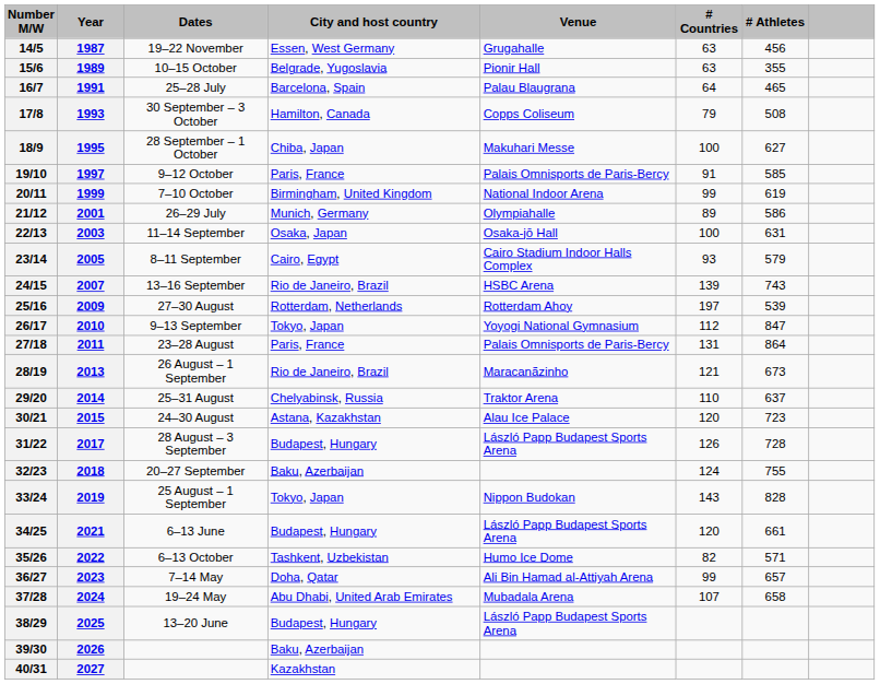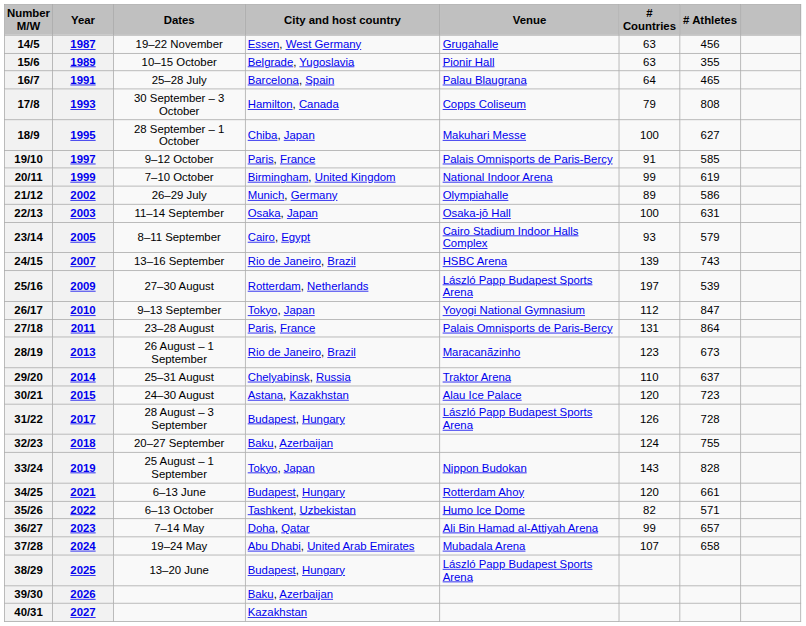 <table class=wikitable style="font-size:90%; text-align:center">
 <tr>
 <th style="width: 30px; background-color:#C0C0C0">Number M/W</th>
 <th style="width: 70px; background-color:#C0C0C0">Year</th>
 <th style="width: 160px; background-color:#C0C0C0">Dates</th>
 <th style="width: 240px; background-color:#C0C0C0">City and host country</th>
 <th style="width: 220px; background-color:#C0C0C0">Venue</th>
 <th style="width: 70px; background-color:#C0C0C0"># Countries</th>
 <th style="width: 70px; background-color:#C0C0C0"># Athletes</th>
 <th style="width: 70px; background-color:#C0C0C0"></th>
 </tr>
 <tr>
 <th>14/5</th>
 <th><a href='#'>1987</a></th>
 <td>19–22 November</td>
 <td align=left> <a href='#'>Essen</a>, <a href='#'>West Germany</a></td>
 <td align=left><a href='#'>Grugahalle</a></td>
 <td>63</td>
 <td>456</td>
 <td></td>
 </tr>
 <tr>
 <th>15/6</th>
 <th><a href='#'>1989</a></th>
 <td>10–15 October</td>
 <td align=left> <a href='#'>Belgrade</a>, <a href='#'>Yugoslavia</a></td>
 <td align=left><a href='#'>Pionir Hall</a></td>
 <td>63</td>
 <td>355</td>
 <td></td>
 </tr>
 <tr>
 <th>16/7</th>
 <th><a href='#'>1991</a></th>
 <td>25–28 July</td>
 <td align=left> <a href='#'>Barcelona</a>, <a href='#'>Spain</a></td>
 <td align=left><a href='#'>Palau Blaugrana</a></td>
 <td>64</td>
 <td>465</td>
 <td></td>
 </tr>
 <tr>
 <th>17/8</th>
 <th><a href='#'>1993</a></th>
 <td>30 September – 3 October</td>
 <td align=left> <a href='#'>Hamilton</a>, <a href='#'>Canada</a></td>
 <td align=left><a href='#'>Copps Coliseum</a></td>
 <td>79</td>
-<td>508</td>
+<td>808</td>
 <td></td>
 </tr>
 <tr>
 <th>18/9</th>
 <th><a href='#'>1995</a></th>
 <td>28 September – 1 October</td>
 <td align=left> <a href='#'>Chiba</a>, <a href='#'>Japan</a></td>
 <td align=left><a href='#'>Makuhari Messe</a></td>
 <td>100</td>
 <td>627</td>
 <td></td>
 </tr>
 <tr>
 <th>19/10</th>
 <th><a href='#'>1997</a></th>
 <td>9–12 October</td>
 <td align=left> <a href='#'>Paris</a>, <a href='#'>France</a></td>
 <td align=left><a href='#'>Palais Omnisports de Paris-Bercy</a></td>
 <td>91</td>
 <td>585</td>
 <td></td>
 </tr>
 <tr>
 <th>20/11</th>
 <th><a href='#'>1999</a></th>
 <td>7–10 October</td>
 <td align=left> <a href='#'>Birmingham</a>, <a href='#'>United Kingdom</a></td>
 <td align=left><a href='#'>National Indoor Arena</a></td>
 <td>99</td>
 <td>619</td>
 <td></td>
 </tr>
 <tr>
 <th>21/12</th>
-<th><a href='#'>2001</a></th>
+<th><a href='#'>2002</a></th>
 <td>26–29 July</td>
 <td align=left> <a href='#'>Munich</a>, <a href='#'>Germany</a></td>
 <td align=left><a href='#'>Olympiahalle</a></td>
 <td>89</td>
 <td>586</td>
 <td></td>
 </tr>
 <tr>
 <th>22/13</th>
 <th><a href='#'>2003</a></th>
 <td>11–14 September</td>
 <td align=left> <a href='#'>Osaka</a>, <a href='#'>Japan</a></td>
 <td align=left><a href='#'>Osaka-jō Hall</a></td>
 <td>100</td>
 <td>631</td>
 <td></td>
 </tr>
 <tr>
 <th>23/14</th>
 <th><a href='#'>2005</a></th>
 <td>8–11 September</td>
 <td align=left> <a href='#'>Cairo</a>, <a href='#'>Egypt</a></td>
 <td align=left><a href='#'>Cairo Stadium Indoor Halls Complex</a></td>
 <td>93</td>
 <td>579</td>
 <td></td>
 </tr>
 <tr>
 <th>24/15</th>
 <th><a href='#'>2007</a></th>
 <td>13–16 September</td>
 <td align=left> <a href='#'>Rio de Janeiro</a>, <a href='#'>Brazil</a></td>
 <td align=left><a href='#'>HSBC Arena</a></td>
 <td>139</td>
 <td>743</td>
 <td></td>
 </tr>
 <tr>
 <th>25/16</th>
 <th><a href='#'>2009</a></th>
 <td>27–30 August</td>
 <td align=left> <a href='#'>Rotterdam</a>, <a href='#'>Netherlands</a></td>
-<td align=left><a href='#'>Rotterdam Ahoy</a></td>
+<td align=left><a href='#'>László Papp Budapest Sports Arena</a></td>
 <td>197</td>
 <td>539</td>
 <td></td>
 </tr>
 <tr>
 <th>26/17</th>
 <th><a href='#'>2010</a></th>
 <td>9–13 September</td>
 <td align=left> <a href='#'>Tokyo</a>, <a href='#'>Japan</a></td>
 <td align=left><a href='#'>Yoyogi National Gymnasium</a></td>
 <td>112</td>
 <td>847</td>
 <td></td>
 </tr>
 <tr>
 <th>27/18</th>
 <th><a href='#'>2011</a></th>
 <td>23–28 August</td>
 <td align=left> <a href='#'>Paris</a>, <a href='#'>France</a></td>
 <td align=left><a href='#'>Palais Omnisports de Paris-Bercy</a></td>
 <td>131</td>
 <td>864</td>
 <td></td>
 </tr>
 <tr>
 <th>28/19</th>
 <th><a href='#'>2013</a></th>
 <td>26 August – 1 September</td>
 <td align=left> <a href='#'>Rio de Janeiro</a>, <a href='#'>Brazil</a></td>
 <td align=left><a href='#'>Maracanãzinho</a></td>
-<td>121</td>
+<td>123</td>
 <td>673</td>
 <td></td>
 </tr>
 <tr>
 <th>29/20</th>
 <th><a href='#'>2014</a></th>
 <td>25–31 August</td>
 <td align=left> <a href='#'>Chelyabinsk</a>, <a href='#'>Russia</a></td>
 <td align=left><a href='#'>Traktor Arena</a></td>
 <td>110</td>
 <td>637</td>
 <td></td>
 </tr>
 <tr>
 <th>30/21</th>
 <th><a href='#'>2015</a></th>
 <td>24–30 August</td>
 <td align=left> <a href='#'>Astana</a>, <a href='#'>Kazakhstan</a></td>
 <td align=left><a href='#'>Alau Ice Palace</a></td>
 <td>120</td>
 <td>723</td>
 <td></td>
 </tr>
 <tr>
 <th>31/22</th>
 <th><a href='#'>2017</a></th>
 <td>28 August – 3 September</td>
 <td align=left> <a href='#'>Budapest</a>, <a href='#'>Hungary</a></td>
 <td align=left><a href='#'>László Papp Budapest Sports Arena</a></td>
 <td>126</td>
 <td>728</td>
 <td></td>
 </tr>
 <tr>
 <th>32/23</th>
 <th><a href='#'>2018</a></th>
 <td>20–27 September</td>
 <td align=left> <a href='#'>Baku</a>, <a href='#'>Azerbaijan</a></td>
 <td align=left></td>
 <td>124</td>
 <td>755</td>
 <td></td>
 </tr>
 <tr>
 <th>33/24</th>
 <th><a href='#'>2019</a></th>
 <td>25 August – 1 September</td>
 <td align=left> <a href='#'>Tokyo</a>, <a href='#'>Japan</a></td>
 <td align=left><a href='#'>Nippon Budokan</a></td>
 <td>143</td>
 <td>828</td>
 <td></td>
 </tr>
 <tr>
 <th>34/25</th>
 <th><a href='#'>2021</a></th>
 <td>6–13 June</td>
 <td align=left> <a href='#'>Budapest</a>, <a href='#'>Hungary</a></td>
-<td align=left><a href='#'>László Papp Budapest Sports Arena</a></td>
+<td align=left><a href='#'>Rotterdam Ahoy</a></td>
 <td>120</td>
 <td>661</td>
 <td></td>
 </tr>
 <tr>
 <th>35/26</th>
 <th><a href='#'>2022</a></th>
 <td>6–13 October</td>
 <td align=left> <a href='#'>Tashkent</a>, <a href='#'>Uzbekistan</a></td>
 <td align=left><a href='#'>Humo Ice Dome</a></td>
 <td>82</td>
 <td>571</td>
 <td></td>
 </tr>
 <tr>
 <th>36/27</th>
 <th><a href='#'>2023</a></th>
 <td>7–14 May</td>
 <td align=left> <a href='#'>Doha</a>, <a href='#'>Qatar</a></td>
 <td align=left><a href='#'>Ali Bin Hamad al-Attiyah Arena</a></td>
 <td>99</td>
 <td>657</td>
 <td></td>
 </tr>
 <tr>
 <th>37/28</th>
 <th><a href='#'>2024</a></th>
 <td>19–24 May</td>
 <td align=left> <a href='#'>Abu Dhabi</a>, <a href='#'>United Arab Emirates</a></td>
 <td align=left><a href='#'>Mubadala Arena</a></td>
 <td>107</td>
 <td>658</td>
 <td></td>
 </tr>
 <tr>
 <th>38/29</th>
 <th><a href='#'>2025</a></th>
 <td>13–20 June</td>
 <td align=left> <a href='#'>Budapest</a>, <a href='#'>Hungary</a></td>
 <td align=left><a href='#'>László Papp Budapest Sports Arena</a></td>
 <td><em></em></td>
 <td><em></em></td>
 <td></td>
 </tr>
 <tr>
 <th>39/30</th>
 <th><a href='#'>2026</a></th>
 <td></td>
 <td align=left> <a href='#'>Baku</a>, <a href='#'>Azerbaijan</a></td>
 <td align=left></td>
 <td></td>
 <td></td>
 <td></td>
 </tr>
 <tr>
 <th>40/31</th>
 <th><a href='#'>2027</a></th>
 <td></td>
 <td align=left> <a href='#'>Kazakhstan</a></td>
 <td align=left></td>
 <td></td>
 <td></td>
 <td></td>
 </tr>
 </table>
